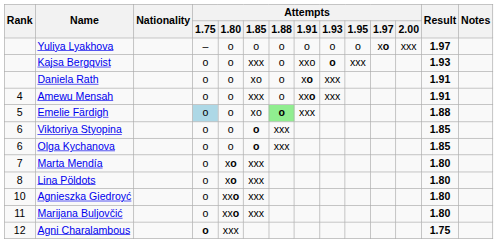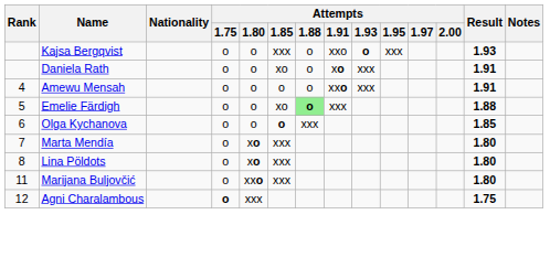 <table class="wikitable sortable" style="text-align:center">
 <tr>
 <th rowspan=2>Rank</th>
 <th rowspan=2>Name</th>
 <th rowspan=2>Nationality</th>
 <th colspan=9>Attempts</th>
 <th rowspan=2>Result</th>
 <th rowspan=2>Notes</th>
 </tr>
 <tr>
 <th>1.75</th>
 <th>1.80</th>
 <th>1.85</th>
 <th>1.88</th>
 <th>1.91</th>
 <th>1.93</th>
 <th>1.95</th>
 <th>1.97</th>
 <th>2.00</th>
-</tr>
-<tr>
-<td></td>
-<td align=left><a href='#'>Yuliya Lyakhova</a></td>
-<td align=left></td>
-<td>–</td>
-<td>o</td>
-<td>o</td>
-<td>o</td>
-<td>o</td>
-<td>o</td>
-<td>o</td>
-<td>x<strong>o</strong></td>
-<td>xxx</td>
-<td><strong>1.97</strong></td>
-<td></td>
 </tr>
 <tr>
 <td></td>
 <td align=left><a href='#'>Kajsa Bergqvist</a></td>
 <td align=left></td>
 <td>o</td>
 <td>o</td>
 <td>xxx</td>
 <td>o</td>
 <td>xxo</td>
 <td><strong>o</strong></td>
 <td>xxx</td>
 <td></td>
 <td></td>
 <td><strong>1.93</strong></td>
 <td></td>
 </tr>
 <tr>
 <td></td>
 <td align=left><a href='#'>Daniela Rath</a></td>
 <td align=left></td>
 <td>o</td>
 <td>o</td>
 <td>xo</td>
 <td>o</td>
 <td>x<strong>o</strong></td>
 <td>xxx</td>
 <td></td>
 <td></td>
 <td></td>
 <td><strong>1.91</strong></td>
 <td></td>
 </tr>
 <tr>
 <td>4</td>
 <td align=left><a href='#'>Amewu Mensah</a></td>
 <td align=left></td>
 <td>o</td>
 <td>o</td>
-<td>xxx</td>
+<td>o</td>
 <td>o</td>
 <td>xx<strong>o</strong></td>
 <td>xxx</td>
 <td></td>
 <td></td>
 <td></td>
 <td><strong>1.91</strong></td>
 <td></td>
 </tr>
 <tr>
 <td>5</td>
 <td align=left><a href='#'>Emelie Färdigh</a></td>
 <td align=left></td>
-<td style="background: lightblue;">o</td>
+<td>o</td>
 <td>o</td>
 <td>xo</td>
 <td style="background: lightgreen;"><strong>o</strong></td>
 <td>xxx</td>
 <td></td>
 <td></td>
 <td></td>
 <td></td>
 <td><strong>1.88</strong></td>
-<td></td>
-</tr>
-<tr>
-<td>6</td>
-<td align=left><a href='#'>Viktoriya Styopina</a></td>
-<td align=left></td>
-<td>o</td>
-<td>o</td>
-<td><strong>o</strong></td>
-<td>xxx</td>
-<td></td>
-<td></td>
-<td></td>
-<td></td>
-<td></td>
-<td><strong>1.85</strong></td>
 <td></td>
 </tr>
 <tr>
 <td>6</td>
 <td align=left><a href='#'>Olga Kychanova</a></td>
 <td align=left></td>
 <td>o</td>
 <td>o</td>
 <td><strong>o</strong></td>
 <td>xxx</td>
 <td></td>
 <td></td>
 <td></td>
 <td></td>
 <td></td>
 <td><strong>1.85</strong></td>
 <td></td>
 </tr>
 <tr>
 <td>7</td>
 <td align=left><a href='#'>Marta Mendía</a></td>
 <td align=left></td>
 <td>o</td>
 <td>x<strong>o</strong></td>
 <td>xxx</td>
 <td></td>
 <td></td>
 <td></td>
 <td></td>
 <td></td>
 <td></td>
 <td><strong>1.80</strong></td>
 <td></td>
 </tr>
 <tr>
 <td>8</td>
 <td align=left><a href='#'>Lina Pöldots</a></td>
 <td align=left></td>
 <td>o</td>
 <td>x<strong>o</strong></td>
 <td>xxx</td>
 <td></td>
 <td></td>
 <td></td>
 <td></td>
 <td></td>
 <td></td>
 <td><strong>1.80</strong></td>
 <td></td>
 </tr>
 <tr>
-<td>10</td>
-<td align=left><a href='#'>Agnieszka Giedroyć</a></td>
-<td align=left></td>
-<td>o</td>
-<td>xx<strong>o</strong></td>
-<td>xxx</td>
-<td></td>
-<td></td>
-<td></td>
-<td></td>
-<td></td>
-<td></td>
-<td><strong>1.80</strong></td>
-<td></td>
-</tr>
-<tr>
 <td>11</td>
 <td align=left><a href='#'>Marijana Buljovčić</a></td>
 <td align=left></td>
 <td>o</td>
 <td>xx<strong>o</strong></td>
 <td>xxx</td>
 <td></td>
 <td></td>
 <td></td>
 <td></td>
 <td></td>
 <td></td>
 <td><strong>1.80</strong></td>
 <td></td>
 </tr>
 <tr>
 <td>12</td>
 <td align=left><a href='#'>Agni Charalambous</a></td>
 <td align=left></td>
 <td><strong>o</strong></td>
 <td>xxx</td>
 <td></td>
 <td></td>
 <td></td>
 <td></td>
 <td></td>
 <td></td>
 <td></td>
 <td><strong>1.75</strong></td>
 <td></td>
 </tr>
 </table>
